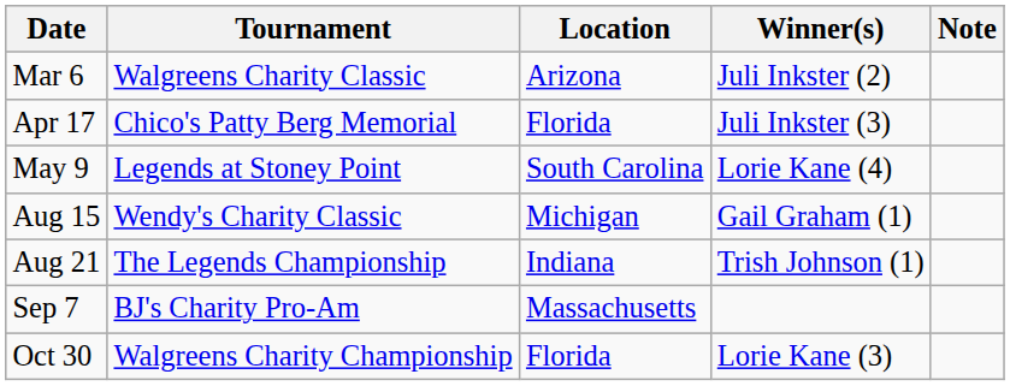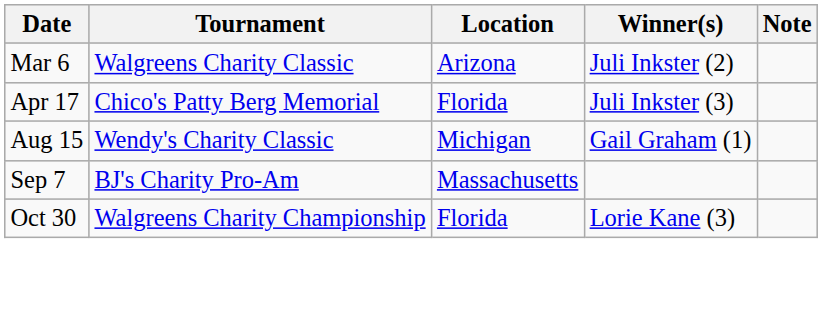 <table class="wikitable">
 <tr>
 <th>Date</th>
 <th>Tournament</th>
 <th>Location</th>
 <th>Winner(s)</th>
 <th>Note</th>
 </tr>
 <tr>
 <td>Mar 6</td>
 <td><a href='#'>Walgreens Charity Classic</a></td>
 <td><a href='#'>Arizona</a></td>
 <td> <a href='#'>Juli Inkster</a> (2)</td>
 <td></td>
 </tr>
 <tr>
 <td>Apr 17</td>
 <td><a href='#'>Chico's Patty Berg Memorial</a></td>
 <td><a href='#'>Florida</a></td>
 <td> <a href='#'>Juli Inkster</a> (3)</td>
 <td></td>
 </tr>
 <tr>
-<td>May 9</td>
-<td><a href='#'>Legends at Stoney Point</a></td>
-<td><a href='#'>South Carolina</a></td>
-<td> <a href='#'>Lorie Kane</a> (4)</td>
-<td></td>
-</tr>
-<tr>
 <td>Aug 15</td>
 <td><a href='#'>Wendy's Charity Classic</a></td>
 <td><a href='#'>Michigan</a></td>
 <td> <a href='#'>Gail Graham</a> (1)</td>
-<td></td>
-</tr>
-<tr>
-<td>Aug 21</td>
-<td><a href='#'>The Legends Championship</a></td>
-<td><a href='#'>Indiana</a></td>
-<td> <a href='#'>Trish Johnson</a> (1)</td>
 <td></td>
 </tr>
 <tr>
 <td>Sep 7</td>
 <td><a href='#'>BJ's Charity Pro-Am</a></td>
 <td><a href='#'>Massachusetts</a></td>
 <td></td>
 <td></td>
 </tr>
 <tr>
 <td>Oct 30</td>
 <td><a href='#'>Walgreens Charity Championship</a></td>
 <td><a href='#'>Florida</a></td>
 <td> <a href='#'>Lorie Kane</a> (3)</td>
 <td></td>
 </tr>
 </table>
